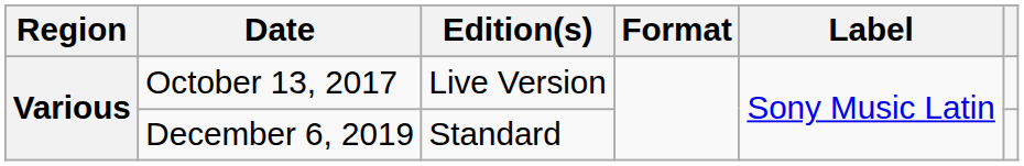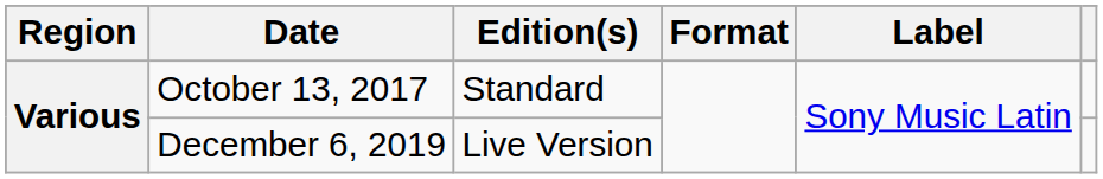 <table class="wikitable plainrowheaders">
 <tr>
 <th scope="col">Region</th>
 <th scope="col">Date</th>
 <th scope="col">Edition(s)</th>
 <th scope="col">Format</th>
 <th scope="col">Label</th>
 <th scope="col"></th>
 </tr>
 <tr>
 <th rowspan="2" scope="row">Various</th>
 <td>October 13, 2017</td>
-<td>Live Version</td>
+<td>Standard</td>
 <td rowspan="2"></td>
 <td rowspan="2"><a href='#'>Sony Music Latin</a></td>
 <td></td>
 </tr>
 <tr>
 <td>December 6, 2019</td>
-<td>Standard</td>
+<td>Live Version</td>
 <td></td>
 </tr>
 </table>
